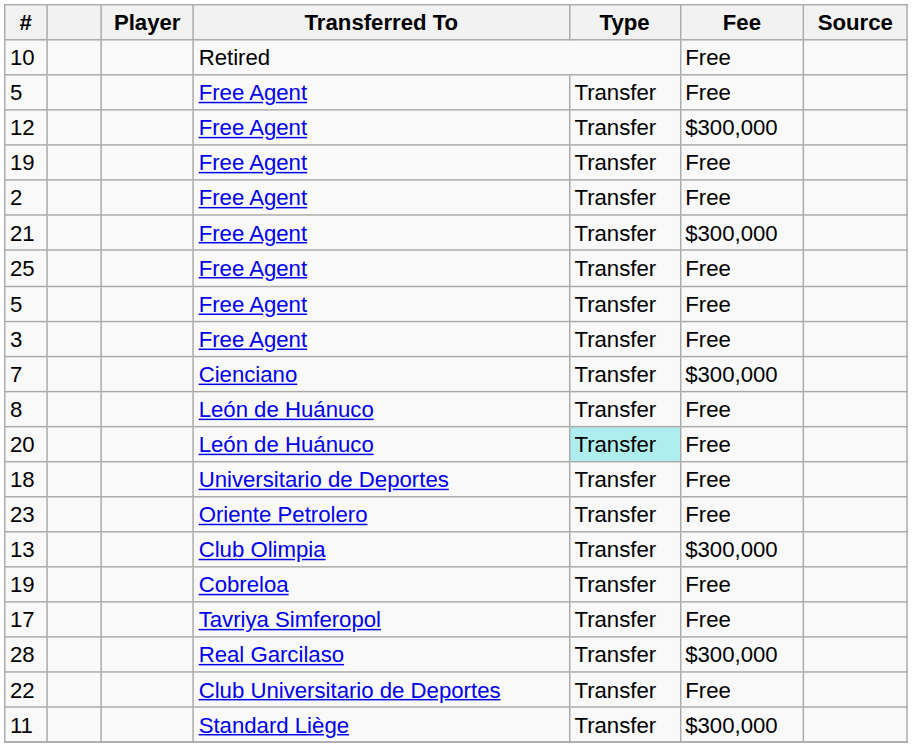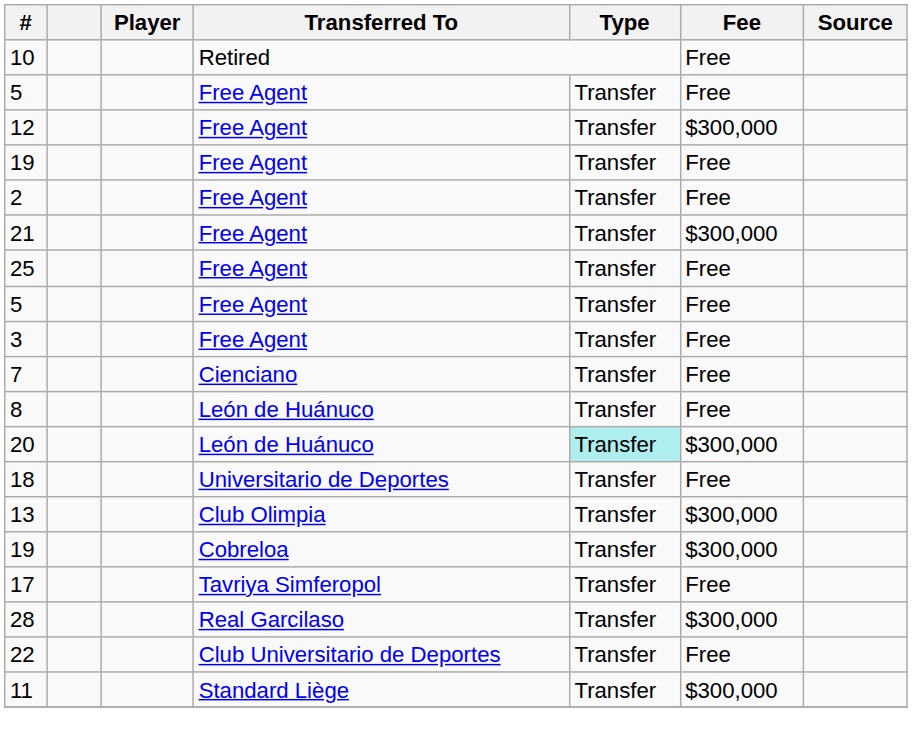 <table width=70% class="wikitable sortable" style="text-align:center; font-size:95%; text-align:left">
 <tr>
 <th><strong>#</strong></th>
 <th style="width:30px;"></th>
 <th><strong>Player </strong></th>
 <th><strong>Transferred To</strong></th>
 <th><strong>Type </strong></th>
 <th><strong>Fee</strong></th>
 <th><strong>Source</strong></th>
 </tr>
 <tr>
 <td>10</td>
 <td align=center></td>
 <td></td>
 <td colspan=2>Retired</td>
 <td>Free</td>
 <td></td>
 </tr>
 <tr>
 <td>5</td>
 <td align=center></td>
 <td></td>
 <td><a href='#'>Free Agent</a></td>
 <td>Transfer</td>
 <td>Free</td>
 <td></td>
 </tr>
 <tr>
 <td>12</td>
 <td align=center></td>
 <td></td>
 <td><a href='#'>Free Agent</a></td>
 <td>Transfer</td>
 <td>$300,000</td>
 <td></td>
 </tr>
 <tr>
 <td>19</td>
 <td align=center></td>
 <td></td>
 <td><a href='#'>Free Agent</a></td>
 <td>Transfer</td>
 <td>Free</td>
 <td></td>
 </tr>
 <tr>
 <td>2</td>
 <td align=center></td>
 <td></td>
 <td><a href='#'>Free Agent</a></td>
 <td>Transfer</td>
 <td>Free</td>
 <td></td>
 </tr>
 <tr>
 <td>21</td>
 <td align=center></td>
 <td></td>
 <td><a href='#'>Free Agent</a></td>
 <td>Transfer</td>
 <td>$300,000</td>
 <td></td>
 </tr>
 <tr>
 <td>25</td>
 <td align=center></td>
 <td></td>
 <td><a href='#'>Free Agent</a></td>
 <td>Transfer</td>
 <td>Free</td>
 <td></td>
 </tr>
 <tr>
 <td>5</td>
 <td align=center></td>
 <td></td>
 <td><a href='#'>Free Agent</a></td>
 <td>Transfer</td>
 <td>Free</td>
 <td></td>
 </tr>
 <tr>
 <td>3</td>
 <td align=center></td>
 <td></td>
 <td><a href='#'>Free Agent</a></td>
 <td>Transfer</td>
 <td>Free</td>
 <td></td>
 </tr>
 <tr>
 <td>7</td>
 <td align=center></td>
 <td></td>
 <td> <a href='#'>Cienciano</a></td>
 <td>Transfer</td>
-<td>$300,000</td>
+<td>Free</td>
 <td></td>
 </tr>
 <tr>
 <td>8</td>
 <td align=center></td>
 <td></td>
 <td> <a href='#'>León de Huánuco</a></td>
 <td>Transfer</td>
 <td>Free</td>
 <td></td>
 </tr>
 <tr>
 <td>20</td>
 <td align=center></td>
 <td></td>
 <td> <a href='#'>León de Huánuco</a></td>
 <td style="background: paleturquoise;">Transfer</td>
-<td>Free</td>
+<td>$300,000</td>
 <td></td>
 </tr>
 <tr>
 <td>18</td>
 <td align=center></td>
 <td></td>
 <td> <a href='#'>Universitario de Deportes</a></td>
-<td>Transfer</td>
-<td>Free</td>
-<td></td>
-</tr>
-<tr>
-<td>23</td>
-<td align=center></td>
-<td></td>
-<td> <a href='#'>Oriente Petrolero</a></td>
 <td>Transfer</td>
 <td>Free</td>
 <td></td>
 </tr>
 <tr>
 <td>13</td>
 <td align=center></td>
 <td></td>
 <td> <a href='#'>Club Olimpia</a></td>
 <td>Transfer</td>
 <td>$300,000</td>
 <td></td>
 </tr>
 <tr>
 <td>19</td>
 <td align=center></td>
 <td></td>
 <td> <a href='#'>Cobreloa</a></td>
 <td>Transfer</td>
-<td>Free</td>
+<td>$300,000</td>
 <td></td>
 </tr>
 <tr>
 <td>17</td>
 <td align=center></td>
 <td></td>
 <td> <a href='#'>Tavriya Simferopol</a></td>
 <td>Transfer</td>
 <td>Free</td>
 <td></td>
 </tr>
 <tr>
 <td>28</td>
 <td align=center></td>
 <td></td>
 <td> <a href='#'>Real Garcilaso</a></td>
 <td>Transfer</td>
 <td>$300,000</td>
 <td></td>
 </tr>
 <tr>
 <td>22</td>
 <td align=center></td>
 <td></td>
 <td> <a href='#'>Club Universitario de Deportes</a></td>
 <td>Transfer</td>
 <td>Free</td>
 <td></td>
 </tr>
 <tr>
 <td>11</td>
 <td align=center></td>
 <td></td>
 <td> <a href='#'>Standard Liège</a></td>
 <td>Transfer</td>
 <td>$300,000</td>
 <td></td>
 </tr>
 <tr>
 </tr>
 </table>
